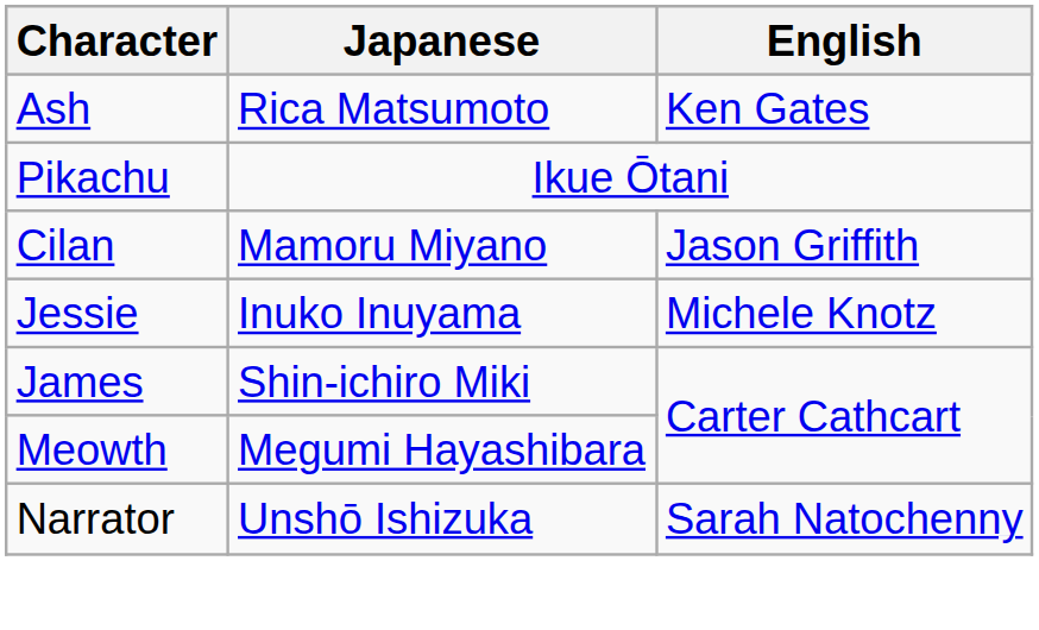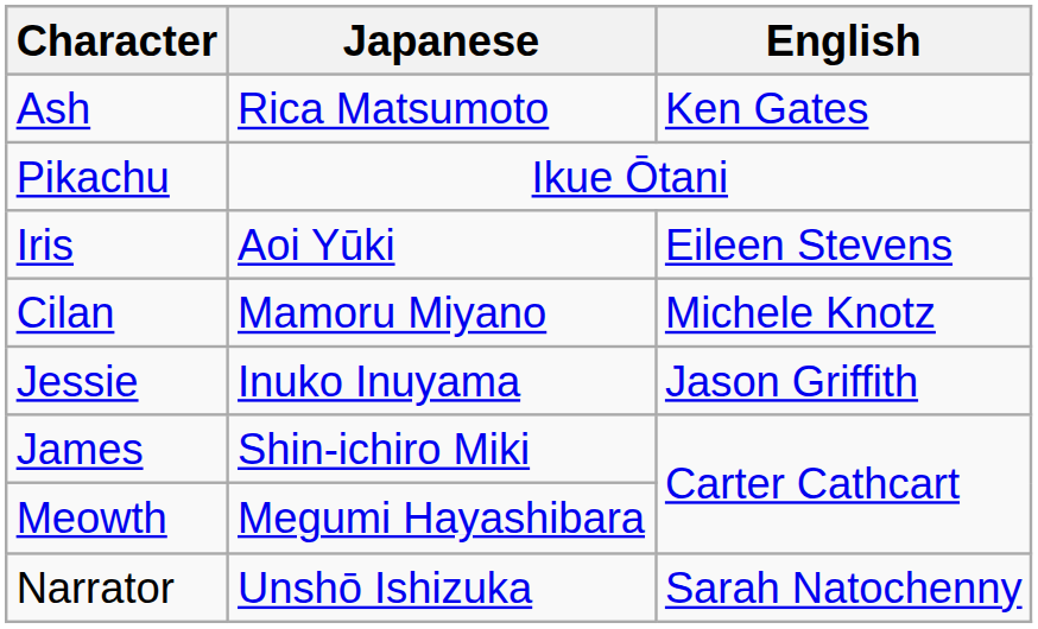 <table class="wikitable" style="margin:0; font-size:95%;">
 <tr style="background:#ccc; text-align:center;">
 <th>Character</th>
 <th>Japanese</th>
 <th>English</th>
 </tr>
 <tr>
 <td><a href='#'>Ash</a></td>
 <td><a href='#'>Rica Matsumoto</a></td>
 <td><a href='#'>Ken Gates</a></td>
 </tr>
 <tr>
 <td><a href='#'>Pikachu</a></td>
 <td colspan="2" style="text-align:center;"><a href='#'>Ikue Ōtani</a></td>
 </tr>
 <tr>
+<td><a href='#'>Iris</a></td>
+<td><a href='#'>Aoi Yūki</a></td>
+<td><a href='#'>Eileen Stevens</a></td>
+</tr>
+<tr>
 <td><a href='#'>Cilan</a></td>
 <td><a href='#'>Mamoru Miyano</a></td>
-<td><a href='#'>Jason Griffith</a></td>
+<td><a href='#'>Michele Knotz</a></td>
 </tr>
 <tr>
 <td><a href='#'>Jessie</a></td>
 <td><a href='#'>Inuko Inuyama</a></td>
-<td><a href='#'>Michele Knotz</a></td>
+<td><a href='#'>Jason Griffith</a></td>
 </tr>
 <tr>
 <td><a href='#'>James</a></td>
 <td><a href='#'>Shin-ichiro Miki</a></td>
 <td rowspan=2><a href='#'>Carter Cathcart</a></td>
 </tr>
 <tr>
 <td><a href='#'>Meowth</a></td>
 <td><a href='#'>Megumi Hayashibara</a></td>
 </tr>
 <tr>
 <td>Narrator</td>
 <td><a href='#'>Unshō Ishizuka</a></td>
 <td><a href='#'>Sarah Natochenny</a></td>
 </tr>
 </table>
